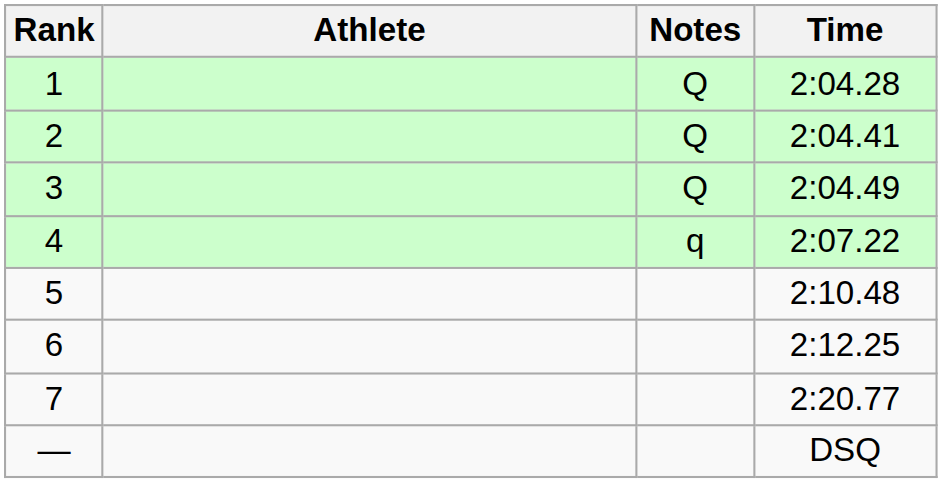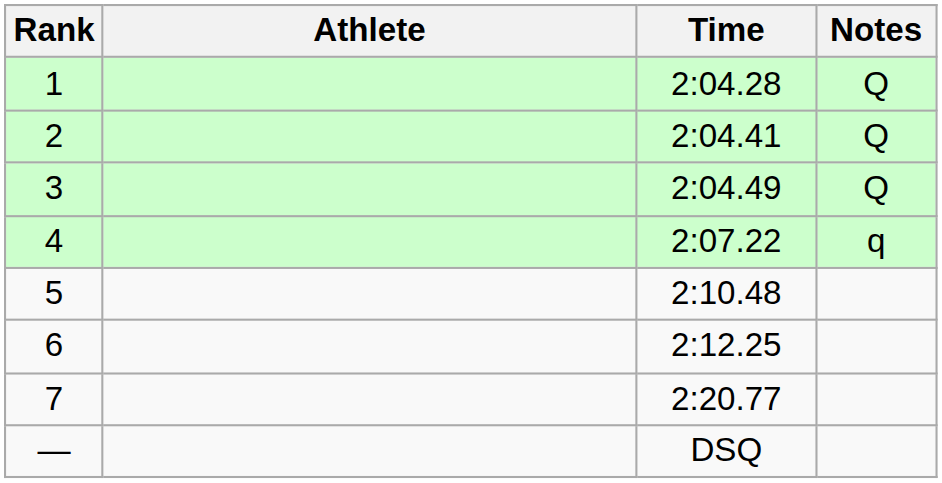 <table class="wikitable" style="text-align:center">
 <tr>
 <th width=40>Rank</th>
 <th width=250>Athlete</th>
+<th width=80>Time</th>
 <th width=50>Notes</th>
-<th width=80>Time</th>
 </tr>
 <tr bgcolor=ccffcc>
 <td>1</td>
 <td align=left></td>
+<td>2:04.28</td>
 <td>Q</td>
-<td>2:04.28</td>
 </tr>
 <tr bgcolor=ccffcc>
 <td>2</td>
 <td align=left></td>
+<td>2:04.41</td>
 <td>Q</td>
-<td>2:04.41</td>
 </tr>
 <tr bgcolor=ccffcc>
 <td>3</td>
 <td align=left></td>
+<td>2:04.49</td>
 <td>Q</td>
-<td>2:04.49</td>
 </tr>
 <tr bgcolor=ccffcc>
 <td>4</td>
 <td align=left></td>
+<td>2:07.22</td>
 <td>q</td>
-<td>2:07.22</td>
 </tr>
 <tr>
 <td>5</td>
 <td align=left></td>
+<td>2:10.48</td>
 <td></td>
-<td>2:10.48</td>
 </tr>
 <tr>
 <td>6</td>
 <td align=left></td>
+<td>2:12.25</td>
 <td></td>
-<td>2:12.25</td>
 </tr>
 <tr>
 <td>7</td>
 <td align=left></td>
+<td>2:20.77</td>
 <td></td>
-<td>2:20.77</td>
 </tr>
 <tr>
 <td>—</td>
 <td align=left></td>
+<td>DSQ</td>
 <td></td>
-<td>DSQ</td>
 </tr>
 </table>
